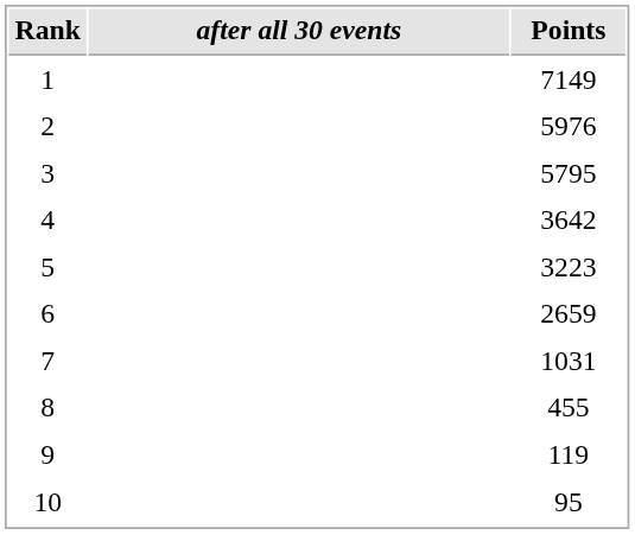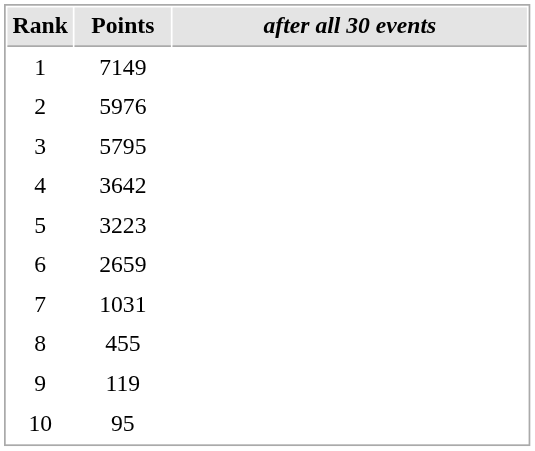 <table cellspacing="1" cellpadding="3" style="border:1px solid #AAAAAA;font-size:86%">
 <tr style="background-color: #E4E4E4;">
 <th style="border-bottom:1px solid #AAAAAA; width: 10px;">Rank</th>
+<th style="border-bottom:1px solid #AAAAAA; width: 50px;">Points</th>
 <th style="border-bottom:1px solid #AAAAAA; width: 200px;"><em>after all 30 events</em></th>
-<th style="border-bottom:1px solid #AAAAAA; width: 50px;">Points</th>
 </tr>
 <tr>
 <td align=center>1</td>
+<td align=center>7149</td>
 <td><strong></strong></td>
-<td align=center>7149</td>
 </tr>
 <tr>
 <td align=center>2</td>
+<td align=center>5976</td>
 <td></td>
-<td align=center>5976</td>
 </tr>
 <tr>
 <td align=center>3</td>
+<td align=center>5795</td>
 <td></td>
-<td align=center>5795</td>
 </tr>
 <tr>
 <td align=center>4</td>
+<td align=center>3642</td>
 <td></td>
-<td align=center>3642</td>
 </tr>
 <tr>
 <td align=center>5</td>
+<td align=center>3223</td>
 <td></td>
-<td align=center>3223</td>
 </tr>
 <tr>
 <td align=center>6</td>
+<td align=center>2659</td>
 <td></td>
-<td align=center>2659</td>
 </tr>
 <tr>
 <td align=center>7</td>
+<td align=center>1031</td>
 <td></td>
-<td align=center>1031</td>
 </tr>
 <tr>
 <td align=center>8</td>
+<td align=center>455</td>
 <td></td>
-<td align=center>455</td>
 </tr>
 <tr>
 <td align=center>9</td>
+<td align=center>119</td>
 <td></td>
-<td align=center>119</td>
 </tr>
 <tr>
 <td align=center>10</td>
+<td align=center>95</td>
 <td></td>
-<td align=center>95</td>
 </tr>
 </table>
